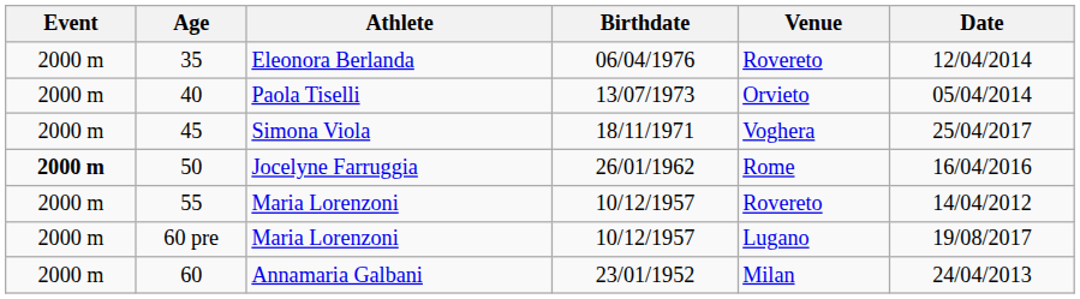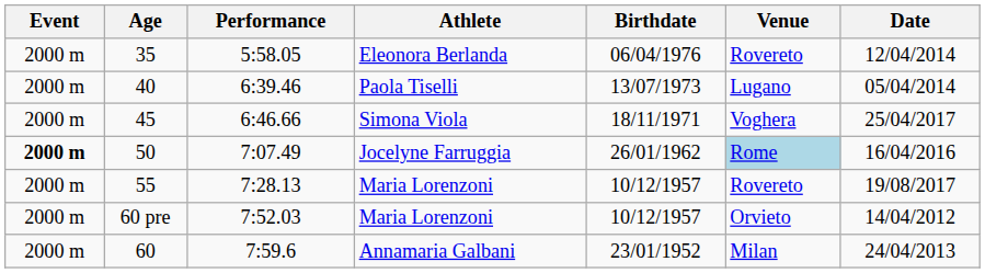 <table class="wikitable" width=80% style="font-size:90%; text-align:center">
 <tr>
 <th>Event</th>
 <th>Age</th>
+<th>Performance</th>
 <th>Athlete</th>
 <th>Birthdate</th>
 <th>Venue</th>
 <th>Date</th>
 </tr>
 <tr>
 <td>2000 m</td>
 <td>35</td>
+<td>5:58.05</td>
 <td align=left><a href='#'>Eleonora Berlanda</a></td>
 <td>06/04/1976</td>
 <td align=left><a href='#'>Rovereto</a></td>
 <td>12/04/2014</td>
 </tr>
 <tr>
 <td>2000 m</td>
 <td>40</td>
+<td>6:39.46</td>
 <td align=left><a href='#'>Paola Tiselli</a></td>
 <td>13/07/1973</td>
-<td align=left><a href='#'>Orvieto</a></td>
+<td align=left><a href='#'>Lugano</a></td>
 <td>05/04/2014</td>
 </tr>
 <tr>
 <td>2000 m</td>
 <td>45</td>
+<td>6:46.66</td>
 <td align=left><a href='#'>Simona Viola</a></td>
 <td>18/11/1971</td>
 <td align=left><a href='#'>Voghera</a></td>
 <td>25/04/2017</td>
 </tr>
 <tr>
 <td><strong>2000 m</strong></td>
 <td>50</td>
+<td>7:07.49</td>
 <td align=left><a href='#'>Jocelyne Farruggia</a></td>
 <td>26/01/1962</td>
-<td align=left><a href='#'>Rome</a></td>
+<td align=left style="background: lightblue;"><a href='#'>Rome</a></td>
 <td>16/04/2016</td>
 </tr>
 <tr>
 <td>2000 m</td>
 <td>55</td>
+<td>7:28.13</td>
 <td align=left><a href='#'>Maria Lorenzoni</a></td>
 <td>10/12/1957</td>
 <td align=left><a href='#'>Rovereto</a></td>
+<td>19/08/2017</td>
+</tr>
+<tr>
+<td>2000 m</td>
+<td>60 pre</td>
+<td>7:52.03</td>
+<td align=left><a href='#'>Maria Lorenzoni</a></td>
+<td>10/12/1957</td>
+<td align=left><a href='#'>Orvieto</a></td>
 <td>14/04/2012</td>
 </tr>
 <tr>
 <td>2000 m</td>
-<td>60 pre</td>
-<td align=left><a href='#'>Maria Lorenzoni</a></td>
-<td>10/12/1957</td>
-<td align=left><a href='#'>Lugano</a></td>
-<td>19/08/2017</td>
-</tr>
-<tr>
-<td>2000 m</td>
 <td>60</td>
+<td>7:59.6</td>
 <td align=left><a href='#'>Annamaria Galbani</a></td>
 <td>23/01/1952</td>
 <td align=left><a href='#'>Milan</a></td>
 <td>24/04/2013</td>
 </tr>
 </table>
